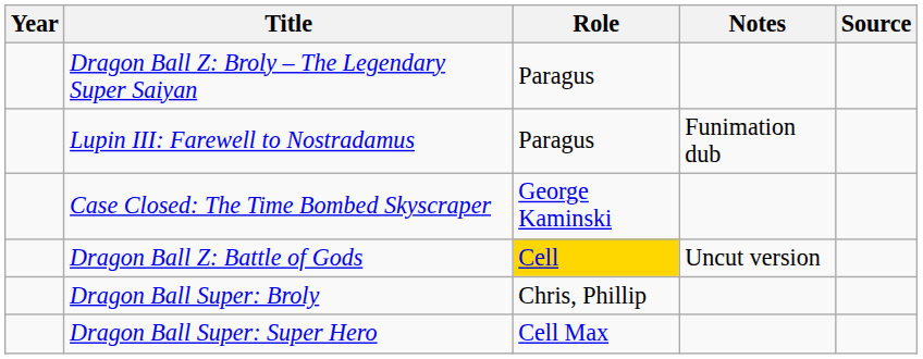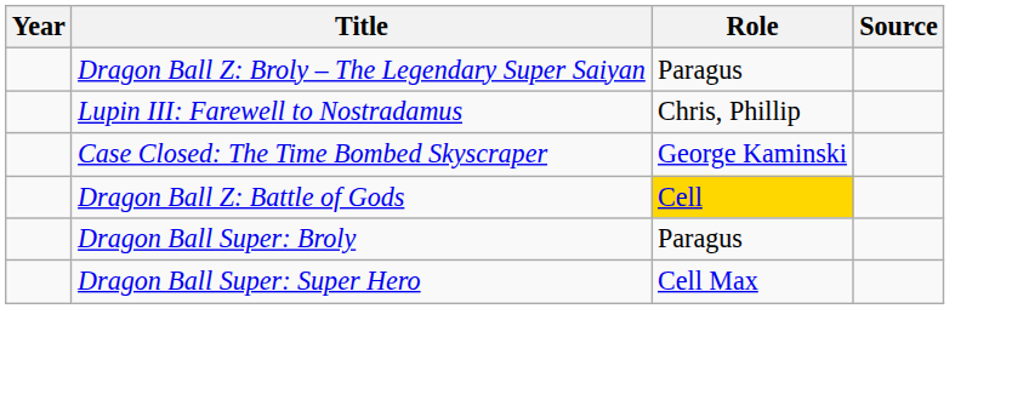 <table class="wikitable sortable plainrowheaders">
 <tr>
 <th>Year</th>
 <th>Title</th>
 <th>Role</th>
-<th class="unsortable">Notes</th>
 <th class="unsortable">Source</th>
 </tr>
 <tr>
 <td></td>
 <td><em><a href='#'>Dragon Ball Z: Broly – The Legendary Super Saiyan</a></em></td>
 <td>Paragus</td>
 <td></td>
-<td></td>
 </tr>
 <tr>
 <td></td>
 <td><em><a href='#'>Lupin III: Farewell to Nostradamus</a></em></td>
-<td>Paragus</td>
-<td>Funimation dub</td>
+<td>Chris, Phillip</td>
 <td></td>
 </tr>
 <tr>
 <td></td>
 <td><em><a href='#'>Case Closed: The Time Bombed Skyscraper</a></em></td>
 <td><a href='#'>George Kaminski</a></td>
 <td></td>
-<td></td>
 </tr>
 <tr>
 <td></td>
 <td><em><a href='#'>Dragon Ball Z: Battle of Gods</a></em></td>
 <td style="background: gold;"><a href='#'>Cell</a></td>
-<td>Uncut version</td>
 <td></td>
 </tr>
 <tr>
 <td></td>
 <td><em><a href='#'>Dragon Ball Super: Broly</a></em></td>
-<td>Chris, Phillip</td>
-<td></td>
+<td>Paragus</td>
 <td></td>
 </tr>
 <tr>
 <td></td>
 <td><em><a href='#'>Dragon Ball Super: Super Hero</a></em></td>
 <td><a href='#'>Cell Max</a></td>
 <td></td>
-<td></td>
 </tr>
 </table>
